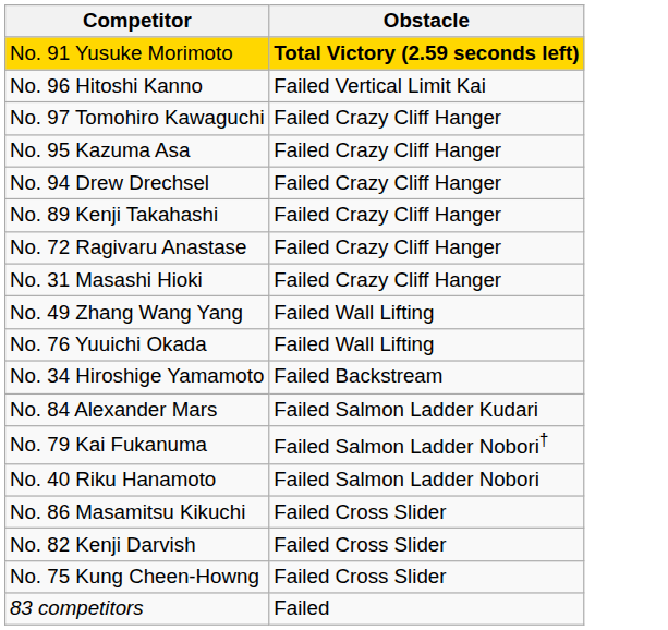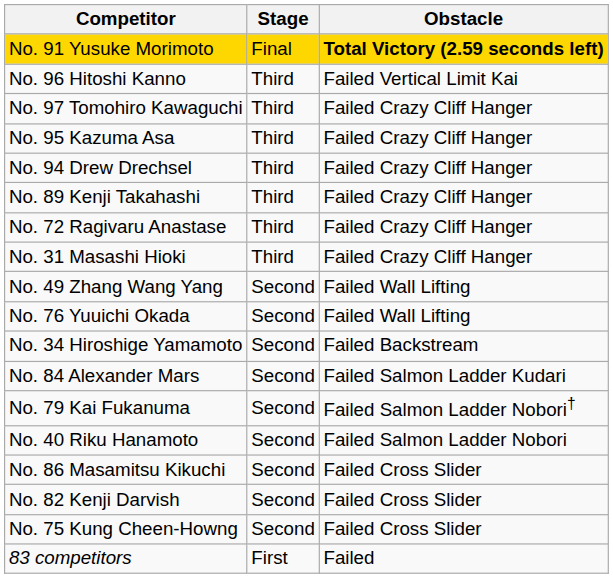 <table class="wikitable">
 <tr>
 <th>Competitor</th>
+<th>Stage</th>
 <th>Obstacle</th>
 </tr>
 <tr bgcolor="gold">
 <td>No. 91 Yusuke Morimoto</td>
+<td>Final</td>
 <td><strong>Total Victory (2.59 seconds left)</strong></td>
 </tr>
 <tr>
 <td>No. 96 Hitoshi Kanno</td>
+<td>Third</td>
 <td>Failed Vertical Limit Kai</td>
 </tr>
 <tr>
 <td>No. 97 Tomohiro Kawaguchi</td>
+<td>Third</td>
 <td>Failed Crazy Cliff Hanger</td>
 </tr>
 <tr>
 <td>No. 95 Kazuma Asa</td>
+<td>Third</td>
 <td>Failed Crazy Cliff Hanger</td>
 </tr>
 <tr>
 <td>No. 94 Drew Drechsel</td>
+<td>Third</td>
 <td>Failed Crazy Cliff Hanger</td>
 </tr>
 <tr>
 <td>No. 89 Kenji Takahashi</td>
+<td>Third</td>
 <td>Failed Crazy Cliff Hanger</td>
 </tr>
 <tr>
 <td>No. 72 Ragivaru Anastase</td>
+<td>Third</td>
 <td>Failed Crazy Cliff Hanger</td>
 </tr>
 <tr>
 <td>No. 31 Masashi Hioki</td>
+<td>Third</td>
 <td>Failed Crazy Cliff Hanger</td>
 </tr>
 <tr>
 <td>No. 49 Zhang Wang Yang</td>
+<td>Second</td>
 <td>Failed Wall Lifting</td>
 </tr>
 <tr>
 <td>No. 76 Yuuichi Okada</td>
+<td>Second</td>
 <td>Failed Wall Lifting</td>
 </tr>
 <tr>
 <td>No. 34 Hiroshige Yamamoto</td>
+<td>Second</td>
 <td>Failed Backstream</td>
 </tr>
 <tr>
 <td>No. 84 Alexander Mars</td>
+<td>Second</td>
 <td>Failed Salmon Ladder Kudari</td>
 </tr>
 <tr>
 <td>No. 79 Kai Fukanuma</td>
+<td>Second</td>
 <td>Failed Salmon Ladder Nobori<sup>†</sup></td>
 </tr>
 <tr>
 <td>No. 40 Riku Hanamoto</td>
+<td>Second</td>
 <td>Failed Salmon Ladder Nobori</td>
 </tr>
 <tr>
 <td>No. 86 Masamitsu Kikuchi</td>
+<td>Second</td>
 <td>Failed Cross Slider</td>
 </tr>
 <tr>
 <td>No. 82 Kenji Darvish</td>
+<td>Second</td>
 <td>Failed Cross Slider</td>
 </tr>
 <tr>
 <td>No. 75 Kung Cheen-Howng</td>
+<td>Second</td>
 <td>Failed Cross Slider</td>
 </tr>
 <tr>
 <td><em>83 competitors</em></td>
+<td>First</td>
 <td>Failed</td>
 </tr>
 </table>
